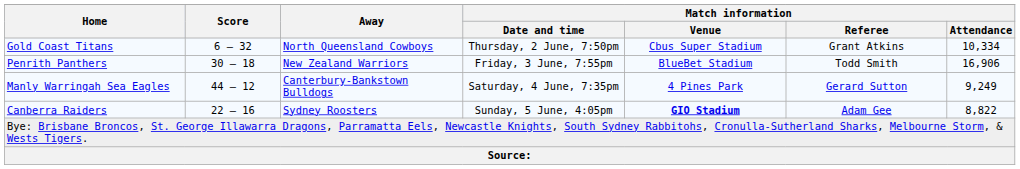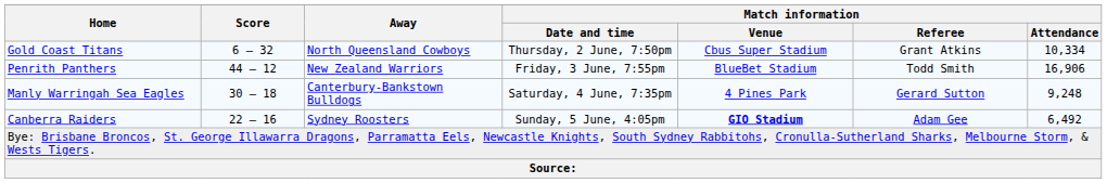 <table class="wikitable" style="border-collapse:collapse; text-align:center; width:100%;">
 <tr style="background:#c1d8ff;">
 </tr>
 <tr style="background:#c1d8ff;">
 <th rowspan="2" style="width:19%;">Home</th>
 <th rowspan="2" style="width:10%;">Score</th>
 <th rowspan="2" style="width:19%;">Away</th>
 <th colspan="6">Match information</th>
 </tr>
 <tr style="background:#efefef;">
 <th width=17%>Date and time</th>
 <th width=17%>Venue</th>
 <th width=17%>Referee</th>
 <th width=5%>Attendance</th>
 </tr>
 <tr style="text-align:center; background:#f5faff;">
 <td align="left"> <a href='#'>Gold Coast Titans</a></td>
 <td>6 – 32</td>
 <td align="left"> <a href='#'>North Queensland Cowboys</a></td>
 <td>Thursday, 2 June, 7:50pm</td>
 <td><a href='#'>Cbus Super Stadium</a></td>
 <td>Grant Atkins</td>
 <td>10,334</td>
 </tr>
 <tr style="text-align:center; background:#f5faff;">
 <td align="left"> <a href='#'>Penrith Panthers</a></td>
-<td>30 – 18</td>
+<td>44 – 12</td>
 <td align="left"> <a href='#'>New Zealand Warriors</a></td>
 <td>Friday, 3 June, 7:55pm</td>
 <td><a href='#'>BlueBet Stadium</a></td>
 <td>Todd Smith</td>
 <td>16,906</td>
 </tr>
 <tr style="text-align:center; background:#f5faff;">
 <td align="left"> <a href='#'>Manly Warringah Sea Eagles</a></td>
-<td>44 – 12</td>
+<td>30 – 18</td>
 <td align="left"> <a href='#'>Canterbury-Bankstown Bulldogs</a></td>
 <td>Saturday, 4 June, 7:35pm</td>
 <td><a href='#'>4 Pines Park</a></td>
 <td><a href='#'>Gerard Sutton</a></td>
-<td>9,249</td>
+<td>9,248</td>
 </tr>
 <tr style="text-align:center; background:#f5faff;">
 <td align="left"> <a href='#'>Canberra Raiders</a></td>
 <td>22 – 16</td>
 <td align="left"> <a href='#'>Sydney Roosters</a></td>
 <td>Sunday, 5 June, 4:05pm</td>
 <td><strong><a href='#'>GIO Stadium</a></strong></td>
 <td><a href='#'>Adam Gee</a></td>
-<td>8,822</td>
+<td>6,492</td>
 </tr>
 <tr style="text-align:center; background:#efefef;">
 <td colspan="7" align="left">Bye: <a href='#'>Brisbane Broncos</a>, <a href='#'>St. George Illawarra Dragons</a>, <a href='#'>Parramatta Eels</a>, <a href='#'>Newcastle Knights</a>, <a href='#'>South Sydney Rabbitohs</a>, <a href='#'>Cronulla-Sutherland Sharks</a>, <a href='#'>Melbourne Storm</a>, & <a href='#'>Wests Tigers</a>.</td>
 </tr>
 <tr>
 <th colspan="7">Source:</th>
 </tr>
 </table>
